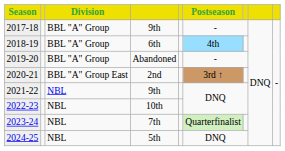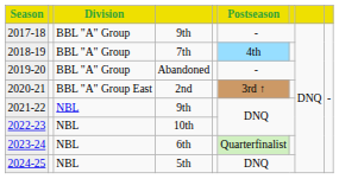 <table class="wikitable" style="font-size:85%; text-align:center">
 <tr>
 <th style="color:#31a33c; background:#eee001;">Season</th>
 <th style="color:#31a33c; background:#eee001;"><a href='#'></a></th>
 <th style="color:#31a33c; background:#eee001;">Division</th>
 <th style="color:#31a33c; background:#eee001;"></th>
 <th style="color:#31a33c; background:#eee001;"></th>
 <th style="color:#31a33c; background:#eee001;">Postseason</th>
 <th style="color:#31a33c; background:#eee001;"></th>
 <th style="color:#31a33c; background:#eee001;"><a href='#'></a></th>
 <th colspan="3" style="color:#31a33c; background:#eee001;"><a href='#'></a></th>
 </tr>
 <tr>
 <td bgcolor=#efefef>2017-18</td>
 <td></td>
 <td align=left>BBL "A" Group</td>
 <td align="center">9th</td>
 <td></td>
 <td colspan="2" align="center">-</td>
 <td rowspan="8" align="center">DNQ</td>
 <td colspan="3" rowspan="8">-</td>
 </tr>
 <tr>
 <td bgcolor=#efefef>2018-19</td>
 <td></td>
 <td align=left>BBL "A" Group</td>
-<td align="center">6th</td>
+<td align="center">7th</td>
 <td></td>
 <td align="center"; bgcolor="#97DEFF">4th</td>
 <td></td>
 </tr>
 <tr>
 <td bgcolor=#efefef>2019-20</td>
 <td></td>
 <td align=left>BBL "A" Group</td>
 <td colspan="1" align="center">Abandoned</td>
 <td></td>
 <td colspan="2" align="center">-</td>
 </tr>
 <tr>
 <td bgcolor=#efefef>2020-21</td>
 <td></td>
 <td align=left>BBL "A" Group East</td>
 <td align="center">2nd</td>
 <td></td>
 <td align="center"; bgcolor="#cc9966">3rd ↑</td>
 <td></td>
 </tr>
 <tr>
 <td bgcolor=#efefef>2021-22</td>
 <td></td>
 <td align=left><a href='#'>NBL</a></td>
 <td align="center">9th</td>
 <td></td>
 <td rowspan="2" colspan="2" align="center">DNQ</td>
 </tr>
 <tr>
 <td bgcolor=#efefef><a href='#'>2022-23</a></td>
 <td></td>
 <td align=left>NBL</td>
 <td align="center">10th</td>
 <td></td>
 </tr>
 <tr>
 <td bgcolor=#efefef><a href='#'>2023-24</a></td>
 <td></td>
 <td align=left>NBL</td>
-<td align="center">7th</td>
+<td align="center">6th</td>
 <td></td>
 <td align="center" bgcolor=#D0F0C0>Quarterfinalist</td>
 <td></td>
 </tr>
 <tr>
 <td bgcolor=#efefef><a href='#'>2024-25</a></td>
 <td></td>
 <td align=left>NBL</td>
 <td align="center">5th</td>
 <td></td>
 <td rowspan="2" colspan="2" align="center">DNQ</td>
 </tr>
 </table>
